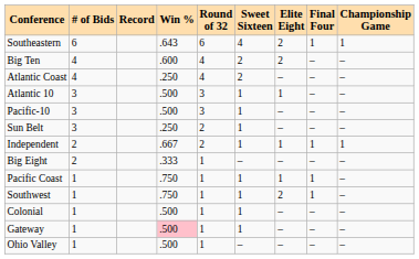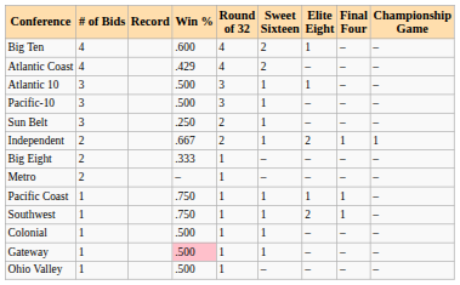 <table class="wikitable sortable">
 <tr>
 <th style="background-color:#FFDEAD;">Conference</th>
 <th style="background-color:#FFDEAD;"># of Bids</th>
 <th style="background-color:#FFDEAD;">Record</th>
 <th style="background-color:#FFDEAD;">Win %</th>
 <th style="background-color:#FFDEAD;">Round<br> of 32</th>
 <th style="background-color:#FFDEAD;">Sweet<br> Sixteen</th>
 <th style="background-color:#FFDEAD;">Elite<br> Eight</th>
 <th style="background-color:#FFDEAD;">Final<br> Four</th>
 <th style="background-color:#FFDEAD;">Championship<br> Game</th>
 </tr>
 <tr style="font-size:11pt"  valign="bottom">
-<td height="15">Southeastern</td>
-<td>6</td>
-<td></td>
-<td>.643</td>
-<td>6</td>
-<td>4</td>
-<td>2</td>
-<td>1</td>
-<td>1</td>
-</tr>
-<tr style="font-size:11pt"  valign="bottom">
 <td height="15">Big Ten</td>
 <td>4</td>
 <td></td>
 <td>.600</td>
 <td>4</td>
 <td>2</td>
-<td>2</td>
+<td>1</td>
 <td>–</td>
 <td>–</td>
 </tr>
 <tr style="font-size:11pt"  valign="bottom">
 <td height="15">Atlantic Coast</td>
 <td>4</td>
 <td></td>
-<td>.250</td>
+<td>.429</td>
 <td>4</td>
 <td>2</td>
 <td>–</td>
 <td>–</td>
 <td>–</td>
 </tr>
 <tr style="font-size:11pt"  valign="bottom">
 <td height="15">Atlantic 10</td>
 <td>3</td>
 <td></td>
 <td>.500</td>
 <td>3</td>
 <td>1</td>
 <td>1</td>
 <td>–</td>
 <td>–</td>
 </tr>
 <tr style="font-size:11pt"  valign="bottom">
 <td height="15">Pacific-10</td>
 <td>3</td>
 <td></td>
 <td>.500</td>
 <td>3</td>
 <td>1</td>
 <td>–</td>
 <td>–</td>
 <td>–</td>
 </tr>
 <tr style="font-size:11pt"  valign="bottom">
 <td height="15">Sun Belt</td>
 <td>3</td>
 <td></td>
 <td>.250</td>
 <td>2</td>
 <td>1</td>
 <td>–</td>
 <td>–</td>
 <td>–</td>
 </tr>
 <tr style="font-size:11pt"  valign="bottom">
 <td height="15">Independent</td>
 <td>2</td>
 <td></td>
 <td>.667</td>
 <td>2</td>
 <td>1</td>
-<td>1</td>
+<td>2</td>
 <td>1</td>
 <td>1</td>
 </tr>
 <tr style="font-size:11pt"  valign="bottom">
 <td height="15">Big Eight</td>
 <td>2</td>
 <td></td>
 <td>.333</td>
+<td>1</td>
+<td>–</td>
+<td>–</td>
+<td>–</td>
+<td>–</td>
+</tr>
+<tr style="font-size:11pt"  valign="bottom">
+<td height="15">Metro</td>
+<td>2</td>
+<td></td>
+<td>–</td>
 <td>1</td>
 <td>–</td>
 <td>–</td>
 <td>–</td>
 <td>–</td>
 </tr>
 <tr style="font-size:11pt"  valign="bottom">
 <td height="15">Pacific Coast</td>
 <td>1</td>
 <td></td>
 <td>.750</td>
 <td>1</td>
 <td>1</td>
 <td>1</td>
 <td>1</td>
 <td>–</td>
 </tr>
 <tr style="font-size:11pt"  valign="bottom">
 <td height="15">Southwest</td>
 <td>1</td>
 <td></td>
 <td>.750</td>
 <td>1</td>
 <td>1</td>
 <td>2</td>
 <td>1</td>
 <td>–</td>
 </tr>
 <tr style="font-size:11pt"  valign="bottom">
 <td height="15">Colonial</td>
 <td>1</td>
 <td></td>
 <td>.500</td>
 <td>1</td>
 <td>1</td>
 <td>–</td>
 <td>–</td>
 <td>–</td>
 </tr>
 <tr style="font-size:11pt"  valign="bottom">
 <td height="15">Gateway</td>
 <td>1</td>
 <td></td>
 <td style="background: pink;">.500</td>
 <td>1</td>
 <td>1</td>
 <td>–</td>
 <td>–</td>
 <td>–</td>
 </tr>
 <tr style="font-size:11pt"  valign="bottom">
 <td height="15">Ohio Valley</td>
 <td>1</td>
 <td></td>
 <td>.500</td>
 <td>1</td>
 <td>–</td>
 <td>–</td>
 <td>–</td>
 <td>–</td>
 </tr>
 </table>
